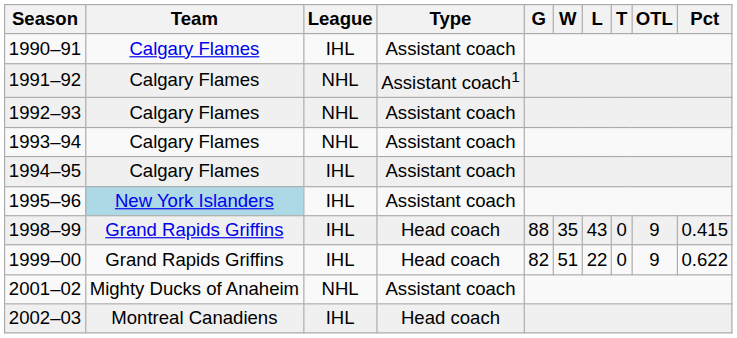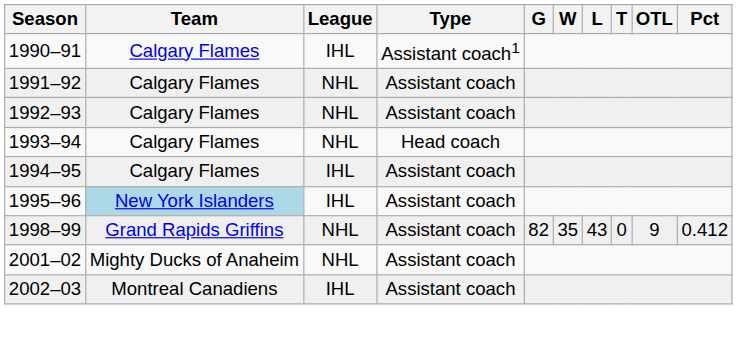 <table class="wikitable" style="text-align:center">
 <tr>
 <th>Season</th>
 <th>Team</th>
 <th>League</th>
 <th>Type</th>
 <th>G</th>
 <th>W</th>
 <th>L</th>
 <th>T</th>
 <th>OTL</th>
 <th>Pct</th>
 </tr>
 <tr>
 <td>1990–91</td>
 <td><a href='#'>Calgary Flames</a></td>
 <td>IHL</td>
-<td>Assistant coach</td>
+<td>Assistant coach<sup>1</sup></td>
 <td colspan=6></td>
 </tr>
 <tr bgcolor="#f0f0f0">
 <td>1991–92</td>
 <td>Calgary Flames</td>
 <td>NHL</td>
-<td>Assistant coach<sup>1</sup></td>
+<td>Assistant coach</td>
 <td colspan=6></td>
 </tr>
 <tr bgcolor="#f0f0f0">
 <td>1992–93</td>
 <td>Calgary Flames</td>
 <td>NHL</td>
 <td>Assistant coach</td>
 <td colspan=6></td>
 </tr>
 <tr>
 <td>1993–94</td>
 <td>Calgary Flames</td>
 <td>NHL</td>
-<td>Assistant coach</td>
+<td>Head coach</td>
 <td colspan=6></td>
 </tr>
 <tr bgcolor="#f0f0f0">
 <td>1994–95</td>
 <td>Calgary Flames</td>
 <td>IHL</td>
 <td>Assistant coach</td>
 <td colspan=6></td>
 </tr>
 <tr>
 <td>1995–96</td>
 <td style="background: lightblue;"><a href='#'>New York Islanders</a></td>
 <td>IHL</td>
 <td>Assistant coach</td>
 <td colspan=6></td>
 </tr>
 <tr bgcolor="#f0f0f0">
 <td>1998–99</td>
 <td><a href='#'>Grand Rapids Griffins</a></td>
-<td>IHL</td>
-<td>Head coach</td>
-<td>88</td>
+<td>NHL</td>
+<td>Assistant coach</td>
+<td>82</td>
 <td>35</td>
 <td>43</td>
 <td>0</td>
 <td>9</td>
-<td>0.415</td>
-</tr>
-<tr>
-<td>1999–00</td>
-<td>Grand Rapids Griffins</td>
-<td>IHL</td>
-<td>Head coach</td>
-<td>82</td>
-<td>51</td>
-<td>22</td>
-<td>0</td>
-<td>9</td>
-<td>0.622</td>
+<td>0.412</td>
 </tr>
 <tr>
 <td>2001–02</td>
 <td>Mighty Ducks of Anaheim</td>
 <td>NHL</td>
 <td>Assistant coach</td>
 <td colspan=6></td>
 </tr>
 <tr bgcolor="#f0f0f0">
 <td>2002–03</td>
 <td>Montreal Canadiens</td>
 <td>IHL</td>
-<td>Head coach</td>
+<td>Assistant coach</td>
 <td colspan=6></td>
 </tr>
 </table>
